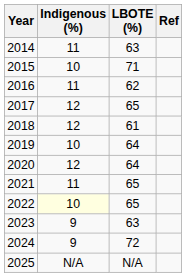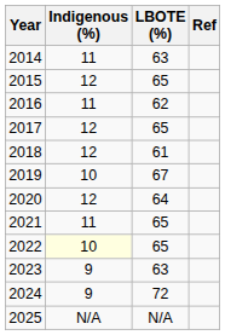 <table class="wikitable sortable">
 <tr>
 <th>Year</th>
 <th>Indigenous<br>(%)</th>
 <th>LBOTE<br>(%)</th>
 <th>Ref</th>
 </tr>
 <tr>
 <td>2014</td>
 <td style="text-align:center">11</td>
 <td style="text-align:center">63</td>
 <td></td>
 </tr>
 <tr>
 <td>2015</td>
-<td style="text-align:center">10</td>
-<td style="text-align:center">71</td>
+<td style="text-align:center">12</td>
+<td style="text-align:center">65</td>
 <td></td>
 </tr>
 <tr>
 <td>2016</td>
 <td style="text-align:center">11</td>
 <td style="text-align:center">62</td>
 <td></td>
 </tr>
 <tr>
 <td>2017</td>
 <td style="text-align:center">12</td>
 <td style="text-align:center">65</td>
 <td></td>
 </tr>
 <tr>
 <td>2018</td>
 <td style="text-align:center">12</td>
 <td style="text-align:center">61</td>
 <td></td>
 </tr>
 <tr>
 <td>2019</td>
 <td style="text-align:center">10</td>
-<td style="text-align:center">64</td>
+<td style="text-align:center">67</td>
 <td></td>
 </tr>
 <tr>
 <td>2020</td>
 <td style="text-align:center">12</td>
 <td style="text-align:center">64</td>
 <td></td>
 </tr>
 <tr>
 <td>2021</td>
 <td style="text-align:center">11</td>
 <td style="text-align:center">65</td>
 <td></td>
 </tr>
 <tr>
 <td>2022</td>
 <td style="background: lightyellow; text-align:center">10</td>
 <td style="text-align:center">65</td>
 <td></td>
 </tr>
 <tr>
 <td>2023</td>
 <td style="text-align:center">9</td>
 <td style="text-align:center">63</td>
 <td></td>
 </tr>
 <tr>
 <td>2024</td>
 <td style="text-align:center">9</td>
 <td style="text-align:center">72</td>
 <td></td>
 </tr>
 <tr>
 <td>2025</td>
 <td style="text-align:center">N/A</td>
 <td style="text-align:center">N/A</td>
 <td></td>
 </tr>
 </table>
